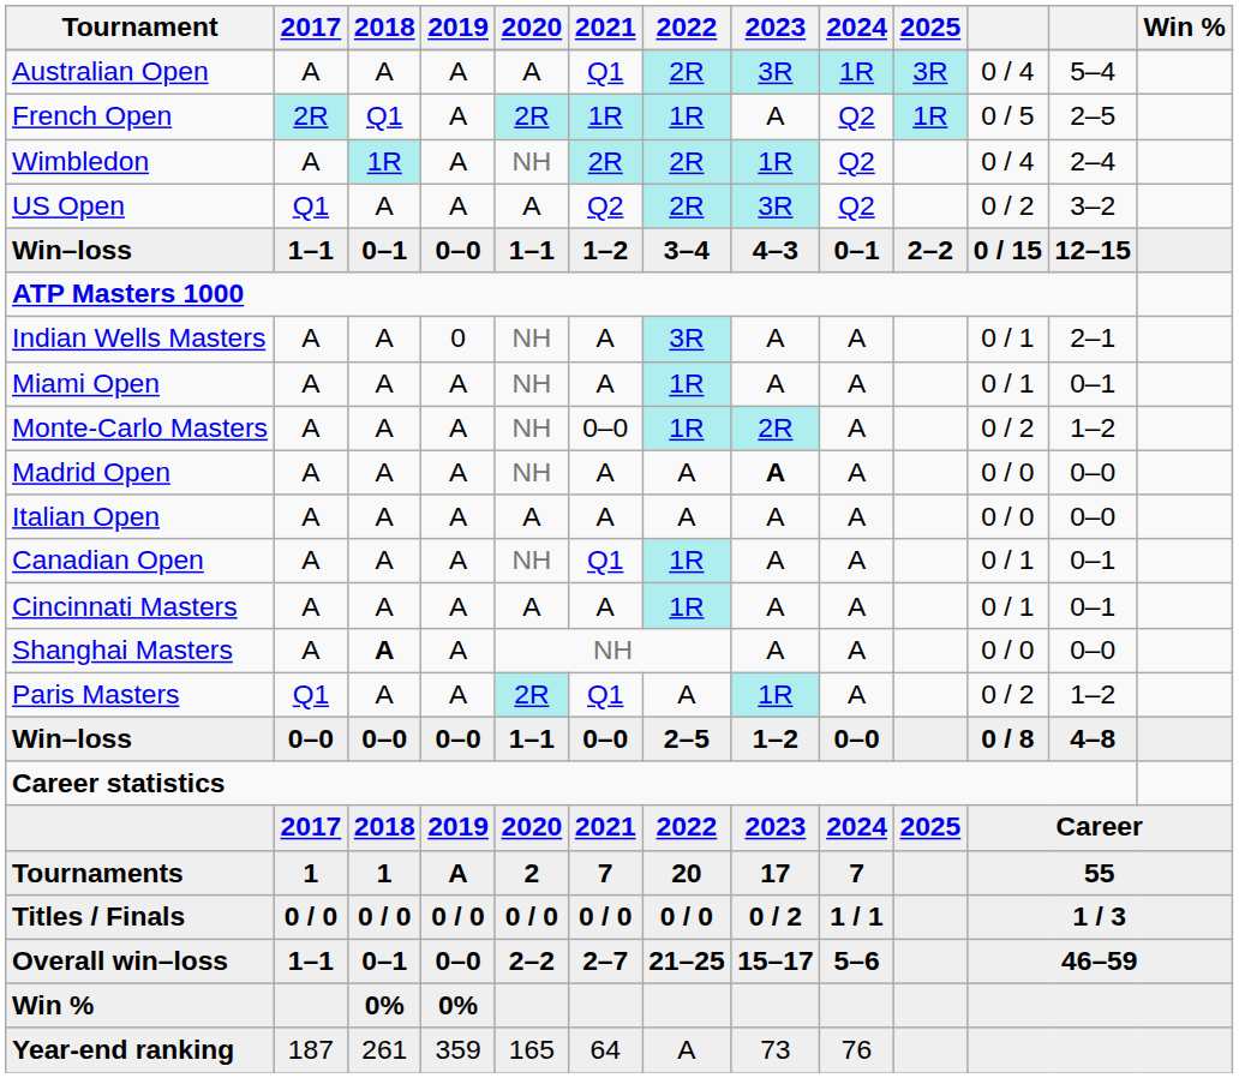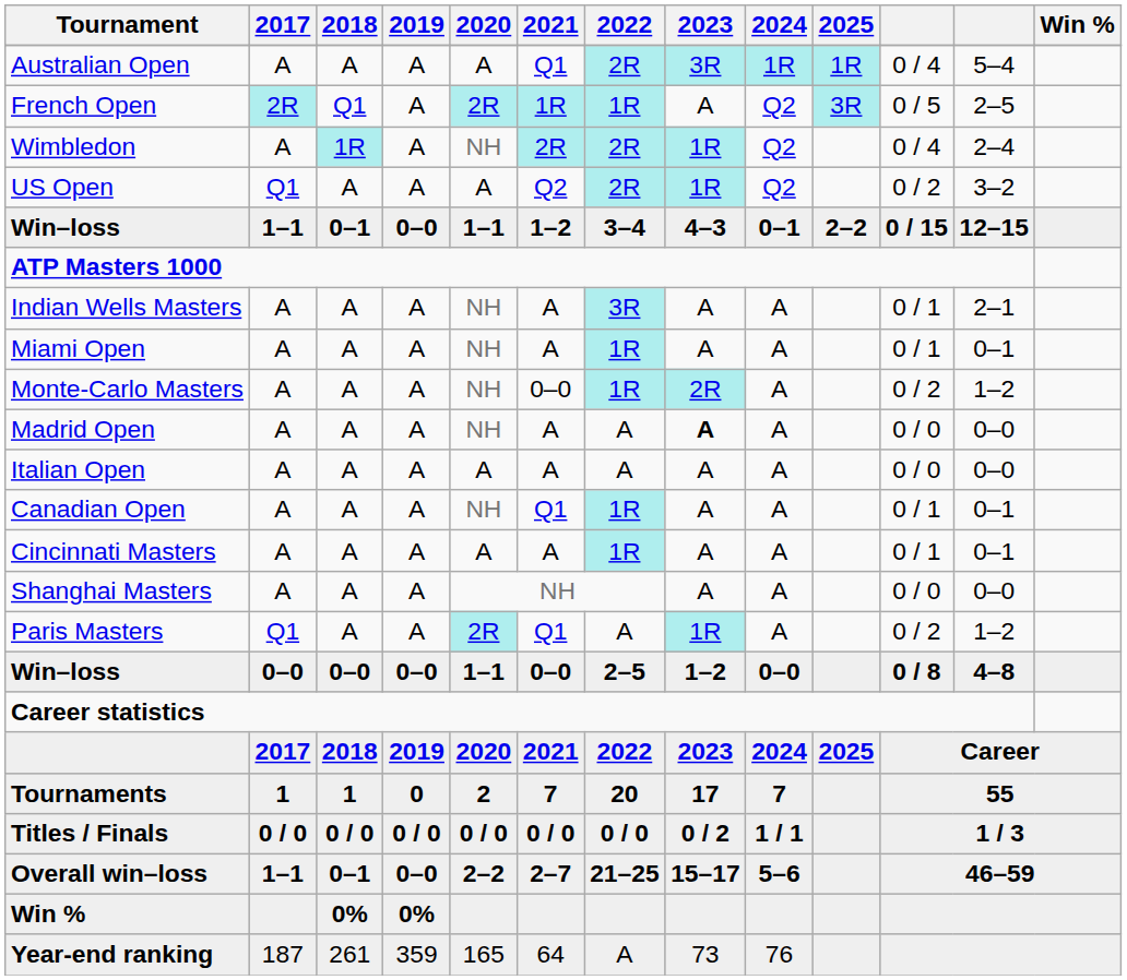 <table class="nowrap wikitable" style=text-align:center;font-size:97%>
 <tr>
 <th>Tournament</th>
 <th><a href='#'>2017</a></th>
 <th><a href='#'>2018</a></th>
 <th><a href='#'>2019</a></th>
 <th><a href='#'>2020</a></th>
 <th><a href='#'>2021</a></th>
 <th><a href='#'>2022</a></th>
 <th><a href='#'>2023</a></th>
 <th><a href='#'>2024</a></th>
 <th><a href='#'>2025</a></th>
 <th></th>
 <th></th>
 <th>Win %</th>
 </tr>
 <tr colspan="11" align="left" | >
 </tr>
 <tr>
 <td align=left><a href='#'>Australian Open</a></td>
 <td>A</td>
 <td>A</td>
 <td>A</td>
 <td>A</td>
 <td><a href='#'>Q1</a></td>
 <td bgcolor=afeeee><a href='#'>2R</a></td>
 <td bgcolor=afeeee><a href='#'>3R</a></td>
 <td bgcolor=afeeee><a href='#'>1R</a></td>
-<td bgcolor=afeeee><a href='#'>3R</a></td>
+<td bgcolor=afeeee><a href='#'>1R</a></td>
 <td>0 / 4</td>
 <td>5–4</td>
 <td></td>
 </tr>
 <tr>
 <td align=left><a href='#'>French Open</a></td>
 <td bgcolor=afeeee><a href='#'>2R</a></td>
 <td><a href='#'>Q1</a></td>
 <td>A</td>
 <td bgcolor=afeeee><a href='#'>2R</a></td>
 <td bgcolor=afeeee><a href='#'>1R</a></td>
 <td bgcolor=afeeee><a href='#'>1R</a></td>
 <td>A</td>
 <td><a href='#'>Q2</a></td>
-<td bgcolor=afeeee><a href='#'>1R</a></td>
+<td bgcolor=afeeee><a href='#'>3R</a></td>
 <td>0 / 5</td>
 <td>2–5</td>
 <td></td>
 </tr>
 <tr>
 <td align=left><a href='#'>Wimbledon</a></td>
 <td>A</td>
 <td bgcolor=afeeee><a href='#'>1R</a></td>
 <td>A</td>
 <td style=color:#767676>NH</td>
 <td bgcolor=afeeee><a href='#'>2R</a></td>
 <td bgcolor=afeeee><a href='#'>2R</a></td>
 <td bgcolor=afeeee><a href='#'>1R</a></td>
 <td><a href='#'>Q2</a></td>
 <td></td>
 <td>0 / 4</td>
 <td>2–4</td>
 <td></td>
 </tr>
 <tr>
 <td align=left><a href='#'>US Open</a></td>
 <td><a href='#'>Q1</a></td>
 <td>A</td>
 <td>A</td>
 <td>A</td>
 <td><a href='#'>Q2</a></td>
 <td bgcolor=afeeee><a href='#'>2R</a></td>
-<td bgcolor=afeeee><a href='#'>3R</a></td>
+<td bgcolor=afeeee><a href='#'>1R</a></td>
 <td><a href='#'>Q2</a></td>
 <td></td>
 <td>0 / 2</td>
 <td>3–2</td>
 <td></td>
 </tr>
 <tr style=font-weight:bold;background:#efefef>
 <td style=text-align:left>Win–loss</td>
 <td>1–1</td>
 <td>0–1</td>
 <td>0–0</td>
 <td>1–1</td>
 <td>1–2</td>
 <td>3–4</td>
 <td>4–3</td>
 <td>0–1</td>
 <td>2–2</td>
 <td>0 / 15</td>
 <td>12–15</td>
 <td></td>
 </tr>
 <tr>
 <td colspan="12" align="left"><strong><a href='#'>ATP Masters 1000</a></strong></td>
 </tr>
 <tr>
 <td align=left><a href='#'>Indian Wells Masters</a></td>
 <td>A</td>
 <td>A</td>
-<td>0</td>
+<td>A</td>
 <td style=color:#767676>NH</td>
 <td>A</td>
 <td bgcolor=afeeee><a href='#'>3R</a></td>
 <td>A</td>
 <td>A</td>
 <td></td>
 <td>0 / 1</td>
 <td>2–1</td>
 <td></td>
 </tr>
 <tr>
 <td align=left><a href='#'>Miami Open</a></td>
 <td>A</td>
 <td>A</td>
 <td>A</td>
 <td style=color:#767676>NH</td>
 <td>A</td>
 <td bgcolor=afeeee><a href='#'>1R</a></td>
 <td>A</td>
 <td>A</td>
 <td></td>
 <td>0 / 1</td>
 <td>0–1</td>
 <td></td>
 </tr>
 <tr>
 <td align=left><a href='#'>Monte-Carlo Masters</a></td>
 <td>A</td>
 <td>A</td>
 <td>A</td>
 <td style=color:#767676>NH</td>
 <td>0–0</td>
 <td bgcolor=afeeee><a href='#'>1R</a></td>
 <td bgcolor=afeeee><a href='#'>2R</a></td>
 <td>A</td>
 <td></td>
 <td>0 / 2</td>
 <td>1–2</td>
 <td></td>
 </tr>
 <tr>
 <td align=left><a href='#'>Madrid Open</a></td>
 <td>A</td>
 <td>A</td>
 <td>A</td>
 <td style=color:#767676>NH</td>
 <td>A</td>
 <td>A</td>
 <td><strong>A</strong></td>
 <td>A</td>
 <td></td>
 <td>0 / 0</td>
 <td>0–0</td>
 <td></td>
 </tr>
 <tr>
 <td align=left><a href='#'>Italian Open</a></td>
 <td>A</td>
 <td>A</td>
 <td>A</td>
 <td>A</td>
 <td>A</td>
 <td>A</td>
 <td>A</td>
 <td>A</td>
 <td></td>
 <td>0 / 0</td>
 <td>0–0</td>
 <td></td>
 </tr>
 <tr>
 <td align=left><a href='#'>Canadian Open</a></td>
 <td>A</td>
 <td>A</td>
 <td>A</td>
 <td style=color:#767676>NH</td>
 <td><a href='#'>Q1</a></td>
 <td bgcolor=afeeee><a href='#'>1R</a></td>
 <td>A</td>
 <td>A</td>
 <td></td>
 <td>0 / 1</td>
 <td>0–1</td>
 <td></td>
 </tr>
 <tr>
 <td align=left><a href='#'>Cincinnati Masters</a></td>
 <td>A</td>
 <td>A</td>
 <td>A</td>
 <td>A</td>
 <td>A</td>
 <td bgcolor=afeeee><a href='#'>1R</a></td>
 <td>A</td>
 <td>A</td>
 <td></td>
 <td>0 / 1</td>
 <td>0–1</td>
 <td></td>
 </tr>
 <tr>
 <td align=left><a href='#'>Shanghai Masters</a></td>
 <td>A</td>
-<td><strong>A</strong></td>
+<td>A</td>
 <td>A</td>
 <td colspan=3 style=color:#767676>NH</td>
 <td>A</td>
 <td>A</td>
 <td></td>
 <td>0 / 0</td>
 <td>0–0</td>
 <td></td>
 </tr>
 <tr>
 <td align=left><a href='#'>Paris Masters</a></td>
 <td><a href='#'>Q1</a></td>
 <td>A</td>
 <td>A</td>
 <td bgcolor=afeeee><a href='#'>2R</a></td>
 <td><a href='#'>Q1</a></td>
 <td>A</td>
 <td bgcolor=afeeee><a href='#'>1R</a></td>
 <td>A</td>
 <td></td>
 <td>0 / 2</td>
 <td>1–2</td>
 <td></td>
 </tr>
 <tr style=font-weight:bold;background:#efefef>
 <td style=text-align:left>Win–loss</td>
 <td>0–0</td>
 <td>0–0</td>
 <td>0–0</td>
 <td>1–1</td>
 <td>0–0</td>
 <td>2–5</td>
 <td>1–2</td>
 <td>0–0</td>
 <td></td>
 <td>0 / 8</td>
 <td>4–8</td>
 <td></td>
 </tr>
 <tr>
 <td colspan="12" align="left"><strong>Career statistics</strong></td>
 </tr>
 <tr style=font-weight:bold;background:#efefef>
 <td></td>
 <td><a href='#'>2017</a></td>
 <td><a href='#'>2018</a></td>
 <td><a href='#'>2019</a></td>
 <td><a href='#'>2020</a></td>
 <td><a href='#'>2021</a></td>
 <td><a href='#'>2022</a></td>
 <td><a href='#'>2023</a></td>
 <td><a href='#'>2024</a></td>
 <td><a href='#'>2025</a></td>
 <td colspan="3">Career</td>
 </tr>
 <tr style=font-weight:bold;background:#efefef>
 <td align=left>Tournaments</td>
 <td>1</td>
 <td>1</td>
-<td>A</td>
+<td>0</td>
 <td>2</td>
 <td>7</td>
 <td>20</td>
 <td>17</td>
 <td>7</td>
 <td></td>
 <td colspan="3"><strong>55</strong></td>
 </tr>
 <tr style=font-weight:bold;background:#efefef>
 <td align="left">Titles / Finals</td>
 <td>0 / 0</td>
 <td>0 / 0</td>
 <td>0 / 0</td>
 <td>0 / 0</td>
 <td>0 / 0</td>
 <td>0 / 0</td>
 <td>0 / 2</td>
 <td>1 / 1</td>
 <td></td>
 <td colspan="3">1 / 3</td>
 </tr>
 <tr style=font-weight:bold;background:#efefef>
 <td style=text-align:left>Overall win–loss</td>
 <td>1–1</td>
 <td>0–1</td>
 <td>0–0</td>
 <td>2–2</td>
 <td>2–7</td>
 <td>21–25</td>
 <td>15–17</td>
 <td>5–6</td>
 <td></td>
 <td colspan="3">46–59</td>
 </tr>
 <tr style="font-weight:bold;background:#efefef">
 <td align="left">Win %</td>
 <td></td>
 <td>0%</td>
 <td>0%</td>
 <td></td>
 <td></td>
 <td></td>
 <td></td>
 <td></td>
 <td></td>
 <td colspan="3"></td>
 </tr>
 <tr style="background:#efefef">
 <td align="left"><strong>Year-end ranking</strong></td>
 <td>187</td>
 <td>261</td>
 <td>359</td>
 <td>165</td>
 <td>64</td>
 <td>A</td>
 <td>73</td>
 <td>76</td>
 <td></td>
 <td colspan="3"></td>
 </tr>
 </table>
